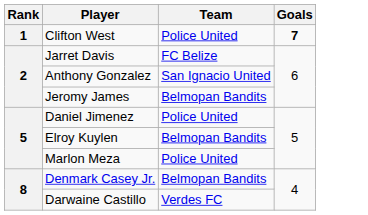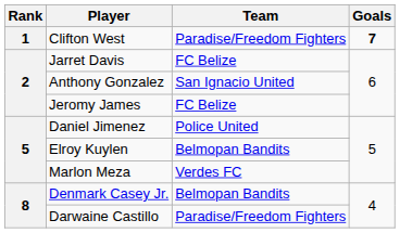 <table class="wikitable" style="text-align:center">
 <tr>
 <th>Rank</th>
 <th>Player</th>
 <th>Team</th>
 <th>Goals</th>
 </tr>
 <tr>
 <th rowspan="1">1</th>
 <td align="left"> Clifton West</td>
-<td align="left"><a href='#'>Police United</a></td>
+<td align="left"><a href='#'>Paradise/Freedom Fighters</a></td>
 <td rowspan="1"><strong>7</strong></td>
 </tr>
 <tr>
 <th rowspan="3">2</th>
 <td align="left"> Jarret Davis</td>
 <td align="left"><a href='#'>FC Belize</a></td>
 <td rowspan="3">6</td>
 </tr>
 <tr>
 <td align="left"> Anthony Gonzalez</td>
 <td align="left"><a href='#'>San Ignacio United</a></td>
 </tr>
 <tr>
 <td align="left"> Jeromy James</td>
-<td align="left"><a href='#'>Belmopan Bandits</a></td>
+<td align="left"><a href='#'>FC Belize</a></td>
 </tr>
 <tr>
 <th rowspan="3">5</th>
 <td align="left"> Daniel Jimenez</td>
 <td align="left"><a href='#'>Police United</a></td>
 <td rowspan="3">5</td>
 </tr>
 <tr>
 <td align="left"> Elroy Kuylen</td>
 <td align="left"><a href='#'>Belmopan Bandits</a></td>
 </tr>
 <tr>
 <td align="left"> Marlon Meza</td>
-<td align="left"><a href='#'>Police United</a></td>
+<td align="left"><a href='#'>Verdes FC</a></td>
 </tr>
 <tr>
 <th rowspan="2">8</th>
 <td align="left"> <a href='#'>Denmark Casey Jr.</a></td>
 <td align="left"><a href='#'>Belmopan Bandits</a></td>
 <td rowspan="2">4</td>
 </tr>
 <tr>
 <td align="left"> Darwaine Castillo</td>
-<td align="left"><a href='#'>Verdes FC</a></td>
+<td align="left"><a href='#'>Paradise/Freedom Fighters</a></td>
 </tr>
 </table>
